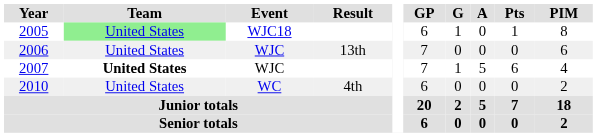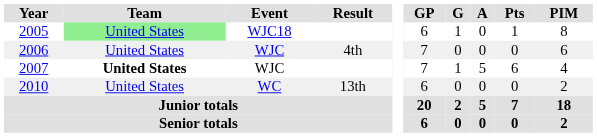 <table border="0" cellpadding="1" cellspacing="0" style="text-align:center; width:40em">
 <tr ALIGN="center" bgcolor="#e0e0e0">
 <th>Year</th>
 <th>Team</th>
 <th>Event</th>
 <th>Result</th>
 <th rowspan="99" bgcolor="#ffffff"> </th>
 <th>GP</th>
 <th>G</th>
 <th>A</th>
 <th>Pts</th>
 <th>PIM</th>
 </tr>
 <tr>
 <td><a href='#'>2005</a></td>
 <td style="background: lightgreen;"><a href='#'>United States</a></td>
 <td><a href='#'>WJC18</a></td>
 <td></td>
 <td>6</td>
 <td>1</td>
 <td>0</td>
 <td>1</td>
 <td>8</td>
 </tr>
 <tr bgcolor="#f0f0f0">
 <td><a href='#'>2006</a></td>
 <td><a href='#'>United States</a></td>
 <td><a href='#'>WJC</a></td>
-<td>13th</td>
+<td>4th</td>
 <td>7</td>
 <td>0</td>
 <td>0</td>
 <td>0</td>
 <td>6</td>
 </tr>
 <tr>
 <td><a href='#'>2007</a></td>
 <td><strong>United States</strong></td>
 <td>WJC</td>
 <td></td>
 <td>7</td>
 <td>1</td>
 <td>5</td>
 <td>6</td>
 <td>4</td>
 </tr>
 <tr bgcolor="#f0f0f0">
 <td><a href='#'>2010</a></td>
 <td><a href='#'>United States</a></td>
 <td><a href='#'>WC</a></td>
-<td>4th</td>
+<td>13th</td>
 <td>6</td>
 <td>0</td>
 <td>0</td>
 <td>0</td>
 <td>2</td>
 </tr>
 <tr bgcolor="#e0e0e0">
 <th colspan=4>Junior totals</th>
 <th>20</th>
 <th>2</th>
 <th>5</th>
 <th>7</th>
 <th>18</th>
 </tr>
 <tr bgcolor="#e0e0e0">
 <th colspan=4>Senior totals</th>
 <th>6</th>
 <th>0</th>
 <th>0</th>
 <th>0</th>
 <th>2</th>
 </tr>
 </table>
